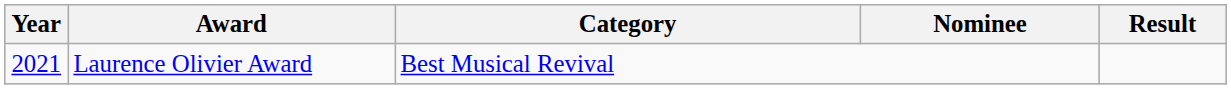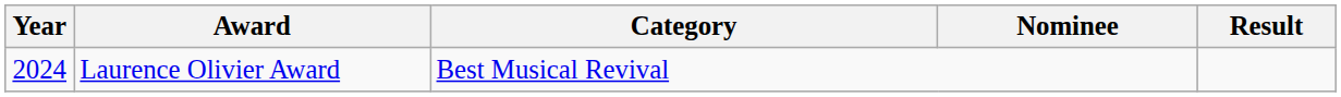 <table class="wikitable">
 <tr>
 <th width="5%">Year</th>
 <th width="26%">Award</th>
 <th width="37%">Category</th>
 <th width="19%">Nominee</th>
 <th width="10%">Result</th>
 </tr>
 <tr>
-<td align="center"><a href='#'>2021</a></td>
+<td align="center"><a href='#'>2024</a></td>
 <td><a href='#'>Laurence Olivier Award</a></td>
 <td colspan="2"><a href='#'>Best Musical Revival</a></td>
 <td></td>
 </tr>
 </table>
